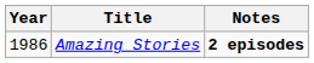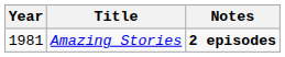 <table class="wikitable">
 <tr>
 <th>Year</th>
 <th>Title</th>
 <th>Notes</th>
 </tr>
 <tr>
-<td>1986</td>
+<td>1981</td>
 <td><em><a href='#'>Amazing Stories</a></em></td>
 <td><strong>2 episodes</strong></td>
 </tr>
 </table>
